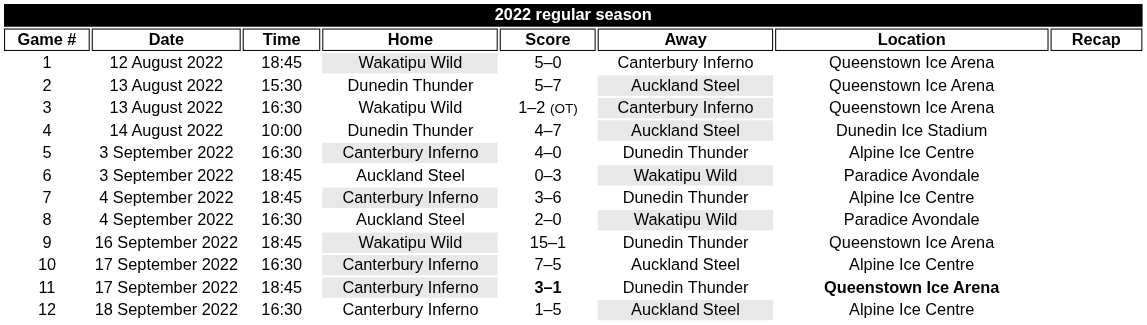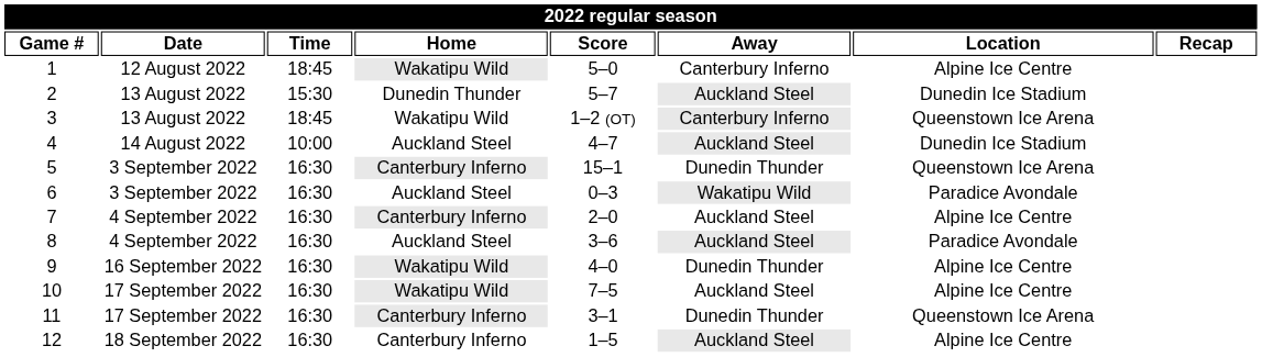 <table class="toccolours" style="width:70em;text-align: center">
 <tr>
 <th colspan="8" style="background:#000000;color:white;border:#000000 1px solid">2022 regular season</th>
 </tr>
 <tr>
 <th style="background:#FFFFFF;color:black;border:#000000 1px solid; width: 40px">Game #</th>
 <th style="background:#FFFFFF;color:black;border:#000000 1px solid; width: 80px">Date</th>
 <th style="background:#FFFFFF;color:black;border:#000000 1px solid; width: 40px">Time</th>
 <th style="background:#FFFFFF;color:black;border:#000000 1px solid; width: 95px">Home</th>
 <th style="background:#FFFFFF;color:black;border:#000000 1px solid; width: 50px">Score</th>
 <th style="background:#FFFFFF;color:black;border:#000000 1px solid; width: 95px">Away</th>
 <th style="background:#FFFFFF;color:black;border:#000000 1px solid; width: 150px">Location</th>
 <th style="background:#FFFFFF;color:black;border:#000000 1px solid; width: 40px">Recap</th>
 </tr>
 <tr>
 <td>1</td>
 <td>12 August 2022</td>
 <td>18:45</td>
 <td bgcolor="#e8e8e8">Wakatipu Wild</td>
 <td>5–0</td>
 <td>Canterbury Inferno</td>
-<td>Queenstown Ice Arena</td>
+<td>Alpine Ice Centre</td>
 <td></td>
 </tr>
 <tr>
 <td>2</td>
 <td>13 August 2022</td>
 <td>15:30</td>
 <td>Dunedin Thunder</td>
 <td>5–7</td>
 <td bgcolor="#e8e8e8">Auckland Steel</td>
-<td>Queenstown Ice Arena</td>
+<td>Dunedin Ice Stadium</td>
 <td></td>
 </tr>
 <tr>
 <td>3</td>
 <td>13 August 2022</td>
-<td>16:30</td>
+<td>18:45</td>
 <td>Wakatipu Wild</td>
 <td>1–2 <small>(OT)</small></td>
 <td bgcolor="#e8e8e8">Canterbury Inferno</td>
 <td>Queenstown Ice Arena</td>
 <td></td>
 </tr>
 <tr>
 <td>4</td>
 <td>14 August 2022</td>
 <td>10:00</td>
-<td>Dunedin Thunder</td>
+<td>Auckland Steel</td>
 <td>4–7</td>
 <td bgcolor="#e8e8e8">Auckland Steel</td>
 <td>Dunedin Ice Stadium</td>
 <td></td>
 </tr>
 <tr>
 <td>5</td>
 <td>3 September 2022</td>
 <td>16:30</td>
 <td bgcolor="#e8e8e8">Canterbury Inferno</td>
-<td>4–0</td>
+<td>15–1</td>
 <td>Dunedin Thunder</td>
-<td>Alpine Ice Centre</td>
+<td>Queenstown Ice Arena</td>
 <td></td>
 </tr>
 <tr>
 <td>6</td>
 <td>3 September 2022</td>
-<td>18:45</td>
+<td>16:30</td>
 <td>Auckland Steel</td>
 <td>0–3</td>
 <td bgcolor="#e8e8e8">Wakatipu Wild</td>
 <td>Paradice Avondale</td>
 <td></td>
 </tr>
 <tr>
 <td>7</td>
 <td>4 September 2022</td>
-<td>18:45</td>
+<td>16:30</td>
 <td bgcolor="#e8e8e8">Canterbury Inferno</td>
-<td>3–6</td>
-<td>Dunedin Thunder</td>
+<td>2–0</td>
+<td>Auckland Steel</td>
 <td>Alpine Ice Centre</td>
 <td></td>
 </tr>
 <tr>
 <td>8</td>
 <td>4 September 2022</td>
 <td>16:30</td>
 <td>Auckland Steel</td>
-<td>2–0</td>
-<td bgcolor="#e8e8e8">Wakatipu Wild</td>
+<td>3–6</td>
+<td bgcolor="#e8e8e8">Auckland Steel</td>
 <td>Paradice Avondale</td>
 <td></td>
 </tr>
 <tr>
 <td>9</td>
 <td>16 September 2022</td>
-<td>18:45</td>
+<td>16:30</td>
 <td bgcolor="#e8e8e8">Wakatipu Wild</td>
-<td>15–1</td>
+<td>4–0</td>
 <td>Dunedin Thunder</td>
-<td>Queenstown Ice Arena</td>
+<td>Alpine Ice Centre</td>
 <td></td>
 </tr>
 <tr>
 <td>10</td>
 <td>17 September 2022</td>
 <td>16:30</td>
-<td bgcolor="#e8e8e8">Canterbury Inferno</td>
+<td bgcolor="#e8e8e8">Wakatipu Wild</td>
 <td>7–5</td>
 <td>Auckland Steel</td>
 <td>Alpine Ice Centre</td>
 <td></td>
 </tr>
 <tr>
 <td>11</td>
 <td>17 September 2022</td>
-<td>18:45</td>
+<td>16:30</td>
 <td bgcolor="#e8e8e8">Canterbury Inferno</td>
-<td><strong>3–1</strong></td>
+<td>3–1</td>
 <td>Dunedin Thunder</td>
-<td><strong>Queenstown Ice Arena</strong></td>
+<td>Queenstown Ice Arena</td>
 <td></td>
 </tr>
 <tr>
 <td>12</td>
 <td>18 September 2022</td>
 <td>16:30</td>
 <td>Canterbury Inferno</td>
 <td>1–5</td>
 <td bgcolor="#e8e8e8">Auckland Steel</td>
 <td>Alpine Ice Centre</td>
 <td></td>
 </tr>
 <tr>
 </tr>
 </table>
